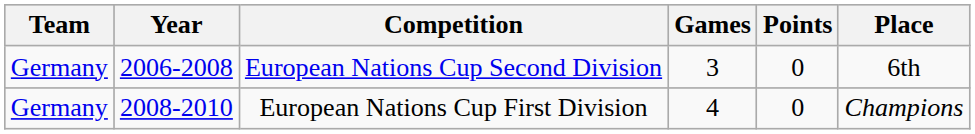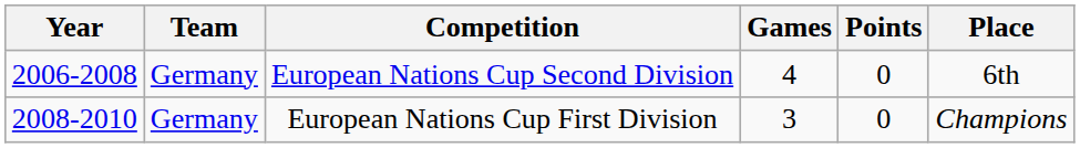 <table class="wikitable">
 <tr>
+<th>Year</th>
 <th>Team</th>
-<th>Year</th>
 <th>Competition</th>
 <th>Games</th>
 <th>Points</th>
 <th>Place</th>
 </tr>
 <tr align="center">
+<td><a href='#'>2006-2008</a></td>
 <td><a href='#'>Germany</a></td>
-<td><a href='#'>2006-2008</a></td>
 <td><a href='#'>European Nations Cup Second Division</a></td>
-<td>3</td>
+<td>4</td>
 <td>0</td>
 <td>6th</td>
 </tr>
 <tr align="center">
+<td><a href='#'>2008-2010</a></td>
 <td><a href='#'>Germany</a></td>
-<td><a href='#'>2008-2010</a></td>
 <td>European Nations Cup First Division</td>
-<td>4</td>
+<td>3</td>
 <td>0</td>
 <td><em>Champions</em></td>
 </tr>
 </table>
